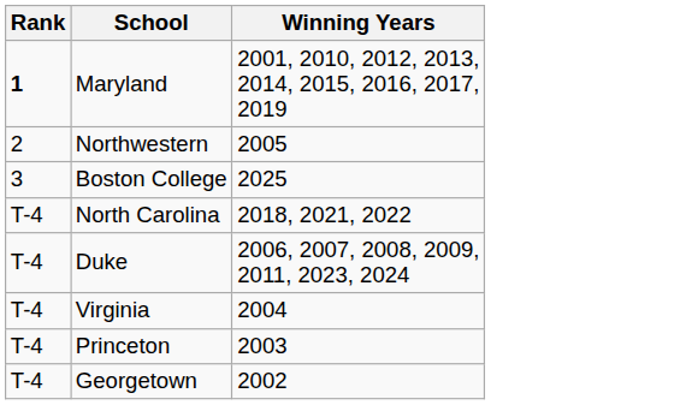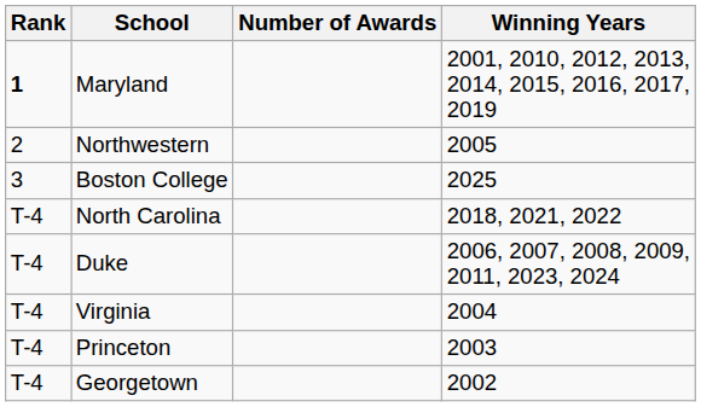 <table class="wikitable">
 <tr>
 <th>Rank</th>
 <th>School</th>
+<th>Number of Awards</th>
 <th>Winning Years</th>
 </tr>
 <tr>
 <td><strong>1</strong></td>
 <td>Maryland</td>
+<td></td>
 <td>2001, 2010, 2012, 2013, <br> 2014, 2015, 2016, 2017, <br> 2019</td>
 </tr>
 <tr>
 <td>2</td>
 <td>Northwestern</td>
+<td></td>
 <td>2005</td>
 </tr>
 <tr>
 <td>3</td>
 <td>Boston College</td>
+<td></td>
 <td>2025</td>
 </tr>
 <tr>
 <td>T-4</td>
 <td>North Carolina</td>
+<td></td>
 <td>2018, 2021, 2022</td>
 </tr>
 <tr>
 <td>T-4</td>
 <td>Duke</td>
+<td></td>
 <td>2006, 2007, 2008, 2009, <br> 2011, 2023, 2024</td>
 </tr>
 <tr>
 <td>T-4</td>
 <td>Virginia</td>
+<td></td>
 <td>2004</td>
 </tr>
 <tr>
 <td>T-4</td>
 <td>Princeton</td>
+<td></td>
 <td>2003</td>
 </tr>
 <tr>
 <td>T-4</td>
 <td>Georgetown</td>
+<td></td>
 <td>2002</td>
 </tr>
 </table>
